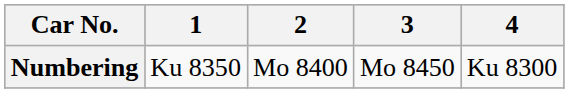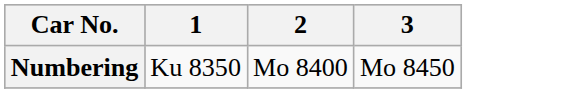 <table class="wikitable">
 <tr>
 <th>Car No.</th>
 <th>1</th>
 <th>2</th>
 <th>3</th>
-<th>4</th>
 </tr>
 <tr>
 <th>Numbering</th>
 <td>Ku 8350</td>
 <td>Mo 8400</td>
 <td>Mo 8450</td>
-<td>Ku 8300</td>
 </tr>
 </table>
